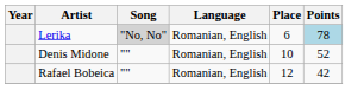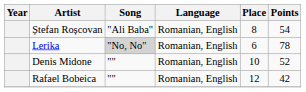 <table class="wikitable sortable plainrowheaders">
 <tr>
 <th scope="col">Year</th>
 <th scope="col">Artist</th>
 <th scope="col">Song</th>
 <th scope="col">Language</th>
 <th scope="col" data-sort-type="number">Place</th>
 <th scope="col" data-sort-type="number">Points</th>
 </tr>
 <tr>
 <th scope="row" style="text-align:center;"></th>
+<td>Ștefan Roșcovan</td>
+<td>"Ali Baba"</td>
+<td>Romanian, English</td>
+<td style="text-align:center;">8</td>
+<td style="text-align:center;">54</td>
+</tr>
+<tr>
+<th scope="row" style="text-align:center;"></th>
 <td><a href='#'>Lerika</a></td>
 <td style="background: lightgrey;">"No, No"</td>
 <td>Romanian, English</td>
 <td style="text-align:center;">6</td>
-<td style="background: lightblue; text-align:center;">78</td>
+<td style="text-align:center;">78</td>
 </tr>
 <tr>
 <th scope="row" style="text-align:center;"></th>
 <td>Denis Midone</td>
 <td>""</td>
 <td>Romanian, English</td>
 <td style="text-align:center;">10</td>
 <td style="text-align:center;">52</td>
 </tr>
 <tr>
 <th scope="row" style="text-align:center;"></th>
 <td>Rafael Bobeica</td>
 <td>""</td>
 <td>Romanian, English</td>
 <td style="text-align:center;">12</td>
 <td style="text-align:center;">42</td>
 </tr>
 <tr>
 </tr>
 </table>
